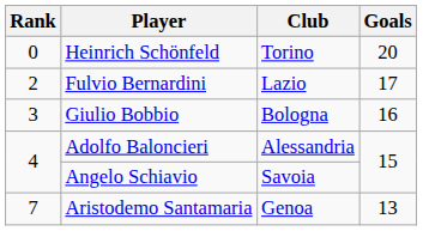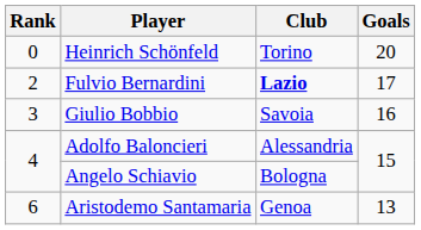 <table class="wikitable" style="text-align:center">
 <tr>
 <th>Rank</th>
 <th>Player</th>
 <th>Club</th>
 <th>Goals</th>
 </tr>
 <tr>
 <td>0</td>
 <td align="left"> <a href='#'>Heinrich Schönfeld</a></td>
 <td align="left"><a href='#'>Torino</a></td>
 <td>20</td>
 </tr>
 <tr>
 <td>2</td>
 <td align="left"> <a href='#'>Fulvio Bernardini</a></td>
-<td align="left"><a href='#'>Lazio</a></td>
+<td align="left"><strong><a href='#'>Lazio</a></strong></td>
 <td>17</td>
 </tr>
 <tr>
 <td>3</td>
 <td align="left"> <a href='#'>Giulio Bobbio</a></td>
-<td align="left"><a href='#'>Bologna</a></td>
+<td align="left"><a href='#'>Savoia</a></td>
 <td>16</td>
 </tr>
 <tr>
 <td rowspan="2">4</td>
 <td align="left"> <a href='#'>Adolfo Baloncieri</a></td>
 <td align="left"><a href='#'>Alessandria</a></td>
 <td rowspan="2">15</td>
 </tr>
 <tr>
 <td align="left"> <a href='#'>Angelo Schiavio</a></td>
-<td align="left"><a href='#'>Savoia</a></td>
+<td align="left"><a href='#'>Bologna</a></td>
 </tr>
 <tr>
-<td>7</td>
+<td>6</td>
 <td align="left"> <a href='#'>Aristodemo Santamaria</a></td>
 <td align="left"><a href='#'>Genoa</a></td>
 <td>13</td>
 </tr>
 </table>
